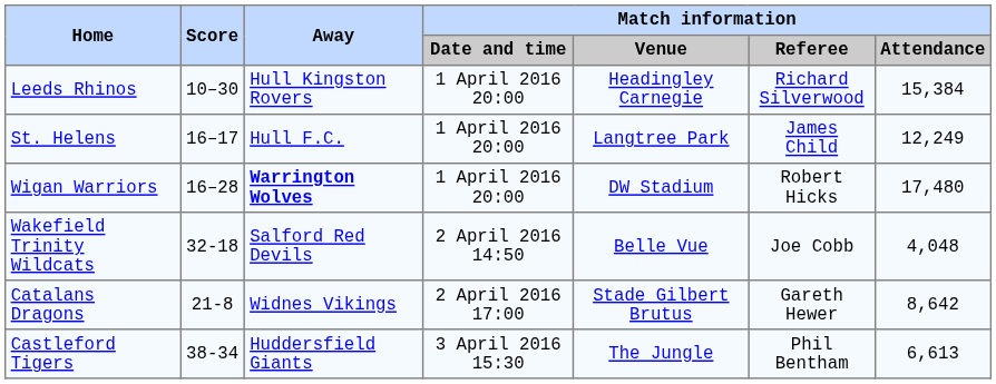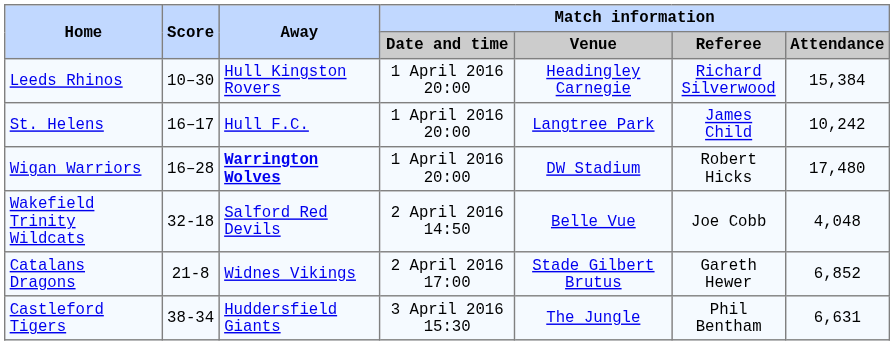 <table border=1 style="border-collapse:collapse; font-size:85%; text-align:center;" cellpadding=3 cellspacing=0 width=100%>
 <tr bgcolor=#C1D8FF>
 <th rowspan=2 width=19%>Home</th>
 <th rowspan=2 width=6%>Score</th>
 <th rowspan=2 width=19%>Away</th>
 <th colspan=6>Match information</th>
 </tr>
 <tr bgcolor=#CCCCCC>
 <th width=17%>Date and time</th>
 <th width=19%>Venue</th>
 <th width=13%>Referee</th>
 <th width=7%>Attendance</th>
 </tr>
 <tr bgcolor=#F5FAFF>
 <td align=left> <a href='#'>Leeds Rhinos</a></td>
 <td>10–30</td>
 <td align=left> <a href='#'>Hull Kingston Rovers</a></td>
 <td>1 April 2016 20:00</td>
 <td><a href='#'>Headingley Carnegie</a></td>
 <td><a href='#'>Richard Silverwood</a></td>
 <td>15,384</td>
 </tr>
 <tr bgcolor=#F5FAFF>
 <td align=left> <a href='#'>St. Helens</a></td>
 <td>16–17</td>
 <td align=left> <a href='#'>Hull F.C.</a></td>
 <td>1 April 2016 20:00</td>
 <td><a href='#'>Langtree Park</a></td>
 <td><a href='#'>James Child</a></td>
-<td>12,249</td>
+<td>10,242</td>
 </tr>
 <tr bgcolor=#F5FAFF>
 <td align=left> <a href='#'>Wigan Warriors</a></td>
 <td>16–28</td>
 <td align=left><strong> <a href='#'>Warrington Wolves</a></strong></td>
 <td>1 April 2016 20:00</td>
 <td><a href='#'>DW Stadium</a></td>
 <td>Robert Hicks</td>
 <td>17,480</td>
 </tr>
 <tr bgcolor=#F5FAFF>
 <td align=left> <a href='#'>Wakefield Trinity Wildcats</a></td>
 <td>32-18</td>
 <td align=left> <a href='#'>Salford Red Devils</a></td>
 <td>2 April 2016 14:50</td>
 <td><a href='#'>Belle Vue</a></td>
 <td>Joe Cobb</td>
 <td>4,048</td>
 </tr>
 <tr bgcolor=#F5FAFF>
 <td align=left> <a href='#'>Catalans Dragons</a></td>
 <td>21-8</td>
 <td align=left> <a href='#'>Widnes Vikings</a></td>
 <td>2 April 2016 17:00</td>
 <td><a href='#'>Stade Gilbert Brutus</a></td>
 <td>Gareth Hewer</td>
-<td>8,642</td>
+<td>6,852</td>
 </tr>
 <tr bgcolor=#F5FAFF>
 <td align=left> <a href='#'>Castleford Tigers</a></td>
 <td>38-34</td>
 <td align=left> <a href='#'>Huddersfield Giants</a></td>
 <td>3 April 2016 15:30</td>
 <td><a href='#'>The Jungle</a></td>
 <td>Phil Bentham</td>
-<td>6,613</td>
+<td>6,631</td>
 </tr>
 </table>
